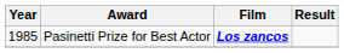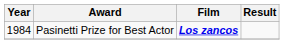 <table class="wikitable sortable">
 <tr>
 <th>Year</th>
 <th>Award</th>
 <th>Film</th>
 <th>Result</th>
 </tr>
 <tr>
-<td>1985</td>
+<td>1984</td>
 <td>Pasinetti Prize for Best Actor</td>
 <td><strong><em><a href='#'>Los zancos</a></em></strong></td>
 <td></td>
 </tr>
 <tr>
 </tr>
 </table>
